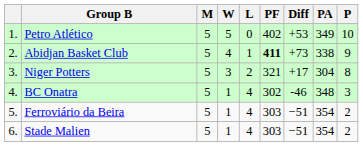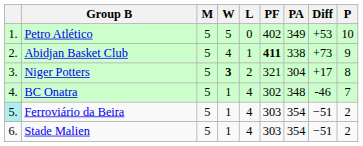 <table class="wikitable" style="text-align:center">
 <tr>
 <th width=15></th>
 <th width=220>Group B</th>
 <th width=20>M</th>
 <th width=20>W</th>
 <th width=20>L</th>
 <th width=20>PF</th>
+<th width=20>PA</th>
 <th width=30>Diff</th>
-<th width=20>PA</th>
 <th width=20>P</th>
 </tr>
 <tr style="background: #ccffcc;">
 <td>1.</td>
 <td align=left> <a href='#'>Petro Atlético</a></td>
 <td>5</td>
 <td>5</td>
 <td>0</td>
 <td>402</td>
+<td>349</td>
 <td>+53</td>
-<td>349</td>
 <td>10</td>
 </tr>
 <tr style="background: #ccffcc;">
 <td>2.</td>
 <td align=left> <a href='#'>Abidjan Basket Club</a></td>
 <td>5</td>
 <td>4</td>
 <td>1</td>
 <td><strong>411</strong></td>
+<td>338</td>
 <td>+73</td>
-<td>338</td>
 <td>9</td>
 </tr>
 <tr style="background: #ccffcc;">
 <td>3.</td>
 <td align=left> <a href='#'>Niger Potters</a></td>
 <td>5</td>
-<td>3</td>
+<td><strong>3</strong></td>
 <td>2</td>
 <td>321</td>
+<td>304</td>
 <td>+17</td>
-<td>304</td>
 <td>8</td>
 </tr>
 <tr style="background: #ccffcc;">
 <td>4.</td>
 <td align=left> <a href='#'>BC Onatra</a></td>
 <td>5</td>
 <td>1</td>
 <td>4</td>
 <td>302</td>
+<td>348</td>
 <td>-46</td>
-<td>348</td>
-<td>3</td>
+<td>7</td>
 </tr>
 <tr>
-<td>5.</td>
+<td style="background: paleturquoise;">5.</td>
 <td align=left> <a href='#'>Ferroviário da Beira</a></td>
 <td>5</td>
 <td>1</td>
 <td>4</td>
 <td>303</td>
+<td>354</td>
 <td>−51</td>
-<td>354</td>
 <td>2</td>
 </tr>
 <tr>
 <td>6.</td>
 <td align=left> <a href='#'>Stade Malien</a></td>
 <td>5</td>
 <td>1</td>
 <td>4</td>
 <td>303</td>
+<td>354</td>
 <td>−51</td>
-<td>354</td>
 <td>2</td>
 </tr>
 </table>
